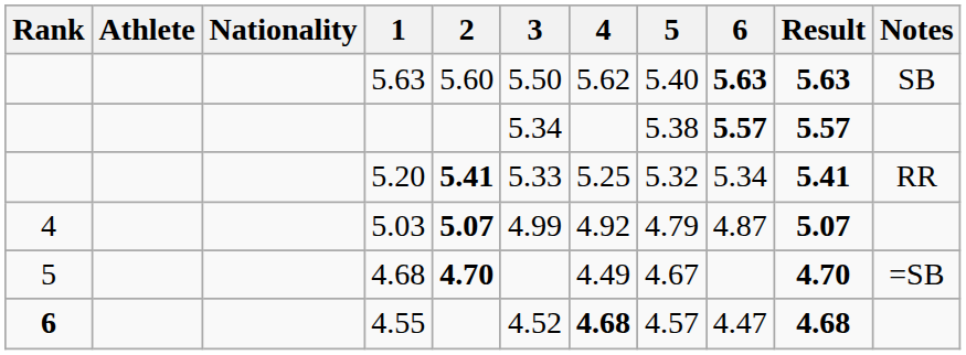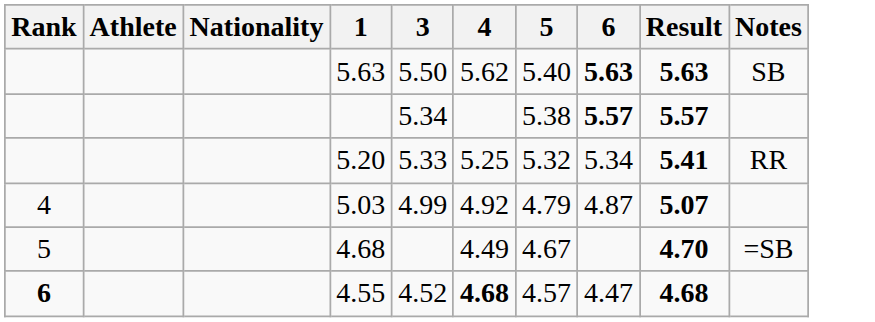 <table class="wikitable sortable" style="text-align:center">
 <tr>
 <th>Rank</th>
 <th>Athlete</th>
 <th>Nationality</th>
 <th width="25">1</th>
-<th width="25">2</th>
 <th width="25">3</th>
 <th width="25">4</th>
 <th width="25">5</th>
 <th width="25">6</th>
 <th>Result</th>
 <th>Notes</th>
 </tr>
 <tr>
 <td></td>
 <td align=left></td>
 <td align="left"></td>
 <td>5.63</td>
-<td>5.60</td>
 <td>5.50</td>
 <td>5.62</td>
 <td>5.40</td>
 <td><strong>5.63</strong></td>
 <td><strong>5.63</strong></td>
 <td>SB</td>
 </tr>
 <tr>
 <td></td>
 <td align=left></td>
 <td align="left"></td>
-<td></td>
 <td></td>
 <td>5.34</td>
 <td></td>
 <td>5.38</td>
 <td><strong>5.57</strong></td>
 <td><strong>5.57</strong></td>
 <td></td>
 </tr>
 <tr>
 <td></td>
 <td align=left></td>
 <td align="left"></td>
 <td>5.20</td>
-<td><strong>5.41</strong></td>
 <td>5.33</td>
 <td>5.25</td>
 <td>5.32</td>
 <td>5.34</td>
 <td><strong>5.41</strong></td>
 <td>RR</td>
 </tr>
 <tr>
 <td>4</td>
 <td align=left></td>
 <td align="left"></td>
 <td>5.03</td>
-<td><strong>5.07</strong></td>
 <td>4.99</td>
 <td>4.92</td>
 <td>4.79</td>
 <td>4.87</td>
 <td><strong>5.07</strong></td>
 <td></td>
 </tr>
 <tr>
 <td>5</td>
 <td align=left></td>
 <td align="left"></td>
 <td>4.68</td>
-<td><strong>4.70</strong></td>
 <td></td>
 <td>4.49</td>
 <td>4.67</td>
 <td></td>
 <td><strong>4.70</strong></td>
 <td>=SB</td>
 </tr>
 <tr>
 <td><strong>6</strong></td>
 <td align=left></td>
 <td align="left"></td>
 <td>4.55</td>
-<td></td>
 <td>4.52</td>
 <td><strong>4.68</strong></td>
 <td>4.57</td>
 <td>4.47</td>
 <td><strong>4.68</strong></td>
 <td></td>
 </tr>
 </table>
